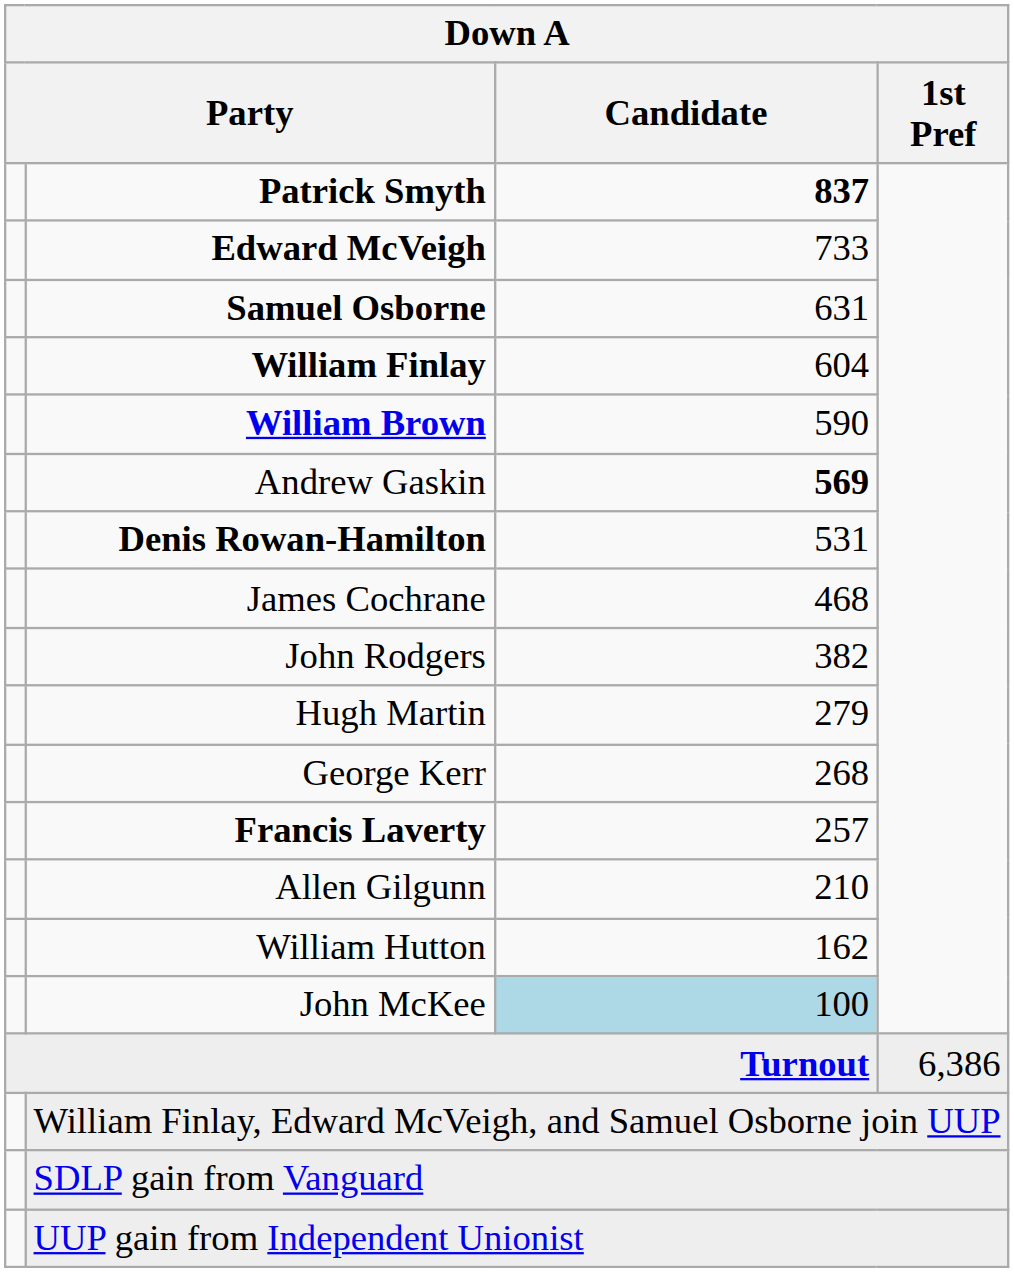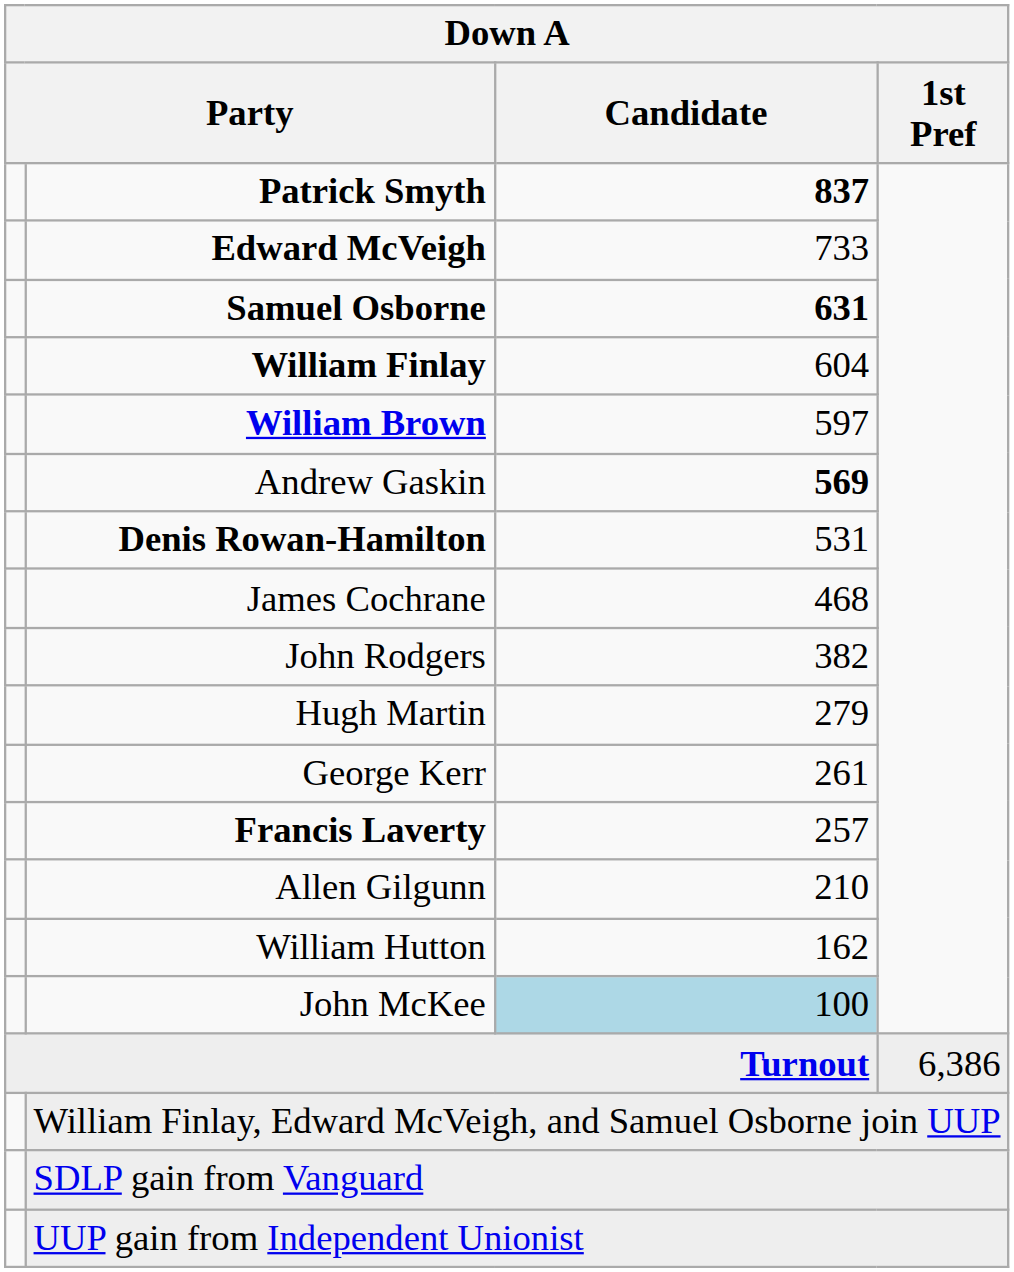 <table class="wikitable">
 <tr>
 <th colspan="4" align="center">Down A</th>
 </tr>
 <tr>
 <th colspan="2" align="center" width=200>Party</th>
 <th width=160>Candidate</th>
 <th width=50>1st Pref</th>
 </tr>
 <tr>
 <td></td>
 <td align="right"><strong>Patrick Smyth</strong></td>
 <td align="right"><strong>837</strong></td>
 </tr>
 <tr>
 <td></td>
 <td align="right"><strong>Edward McVeigh</strong></td>
 <td align="right">733</td>
 </tr>
 <tr>
 <td></td>
 <td align="right"><strong>Samuel Osborne</strong></td>
-<td align="right">631</td>
+<td align="right"><strong>631</strong></td>
 </tr>
 <tr>
 <td></td>
 <td align="right"><strong>William Finlay</strong></td>
 <td align="right">604</td>
 </tr>
 <tr>
 <td></td>
 <td align="right"><strong><a href='#'>William Brown</a></strong></td>
-<td align="right">590</td>
+<td align="right">597</td>
 </tr>
 <tr>
 <td></td>
 <td align="right">Andrew Gaskin</td>
 <td align="right"><strong>569</strong></td>
 </tr>
 <tr>
 <td></td>
 <td align="right"><strong>Denis Rowan-Hamilton</strong></td>
 <td align="right">531</td>
 </tr>
 <tr>
 <td></td>
 <td align="right">James Cochrane</td>
 <td align="right">468</td>
 </tr>
 <tr>
 <td></td>
 <td align="right">John Rodgers</td>
 <td align="right">382</td>
 </tr>
 <tr>
 <td></td>
 <td align="right">Hugh Martin</td>
 <td align="right">279</td>
 </tr>
 <tr>
 <td></td>
 <td align="right">George Kerr</td>
-<td align="right">268</td>
+<td align="right">261</td>
 </tr>
 <tr>
 <td></td>
 <td align="right"><strong>Francis Laverty</strong></td>
 <td align="right">257</td>
 </tr>
 <tr>
 <td></td>
 <td align="right">Allen Gilgunn</td>
 <td align="right">210</td>
 </tr>
 <tr>
 <td></td>
 <td align="right">William Hutton</td>
 <td align="right">162</td>
 </tr>
 <tr>
 <td></td>
 <td align="right">John McKee</td>
 <td align="right" style="background: lightblue;">100</td>
 </tr>
 <tr bgcolor="EEEEEE">
 <td colspan=3 align="right"><strong><a href='#'>Turnout</a></strong></td>
 <td align="right">6,386</td>
 </tr>
 <tr>
 <td bgcolor=></td>
 <td colspan=3 bgcolor="EEEEEE">William Finlay, Edward McVeigh, and Samuel Osborne join <a href='#'>UUP</a></td>
 </tr>
 <tr>
 <td bgcolor=></td>
 <td colspan=3 bgcolor="EEEEEE"><a href='#'>SDLP</a> gain from <a href='#'>Vanguard</a></td>
 </tr>
 <tr>
 <td bgcolor=></td>
 <td colspan=3 bgcolor="EEEEEE"><a href='#'>UUP</a> gain from <a href='#'>Independent Unionist</a></td>
 </tr>
 </table>
